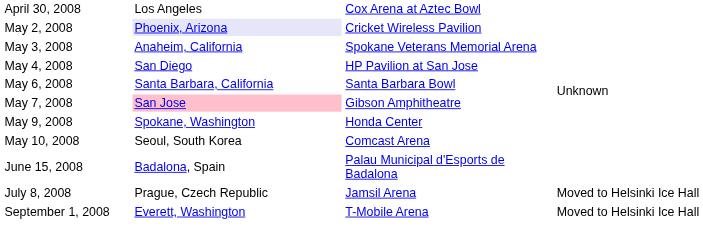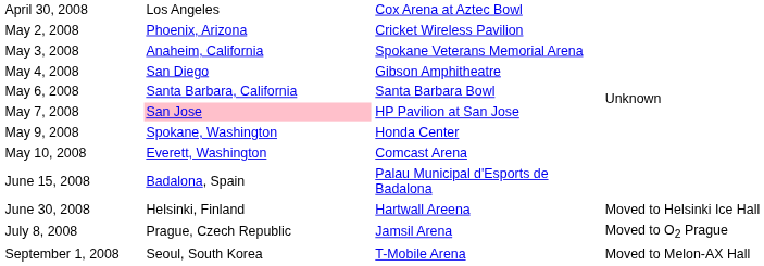 <table cellpadding="2" style="border: 0px solid darkgray; font-size:90%">
 <tr>
 <th width="150"></th>
 <th width="250"></th>
 <th width="250"></th>
 <th width="650"></th>
 </tr>
 <tr border="0">
 <td>April 30, 2008</td>
 <td>Los Angeles</td>
 <td><a href='#'>Cox Arena at Aztec Bowl</a></td>
 <td rowspan="9">Unknown</td>
 </tr>
 <tr>
 <td>May 2, 2008</td>
-<td style="background: lavender;"><a href='#'>Phoenix, Arizona</a></td>
+<td><a href='#'>Phoenix, Arizona</a></td>
 <td><a href='#'>Cricket Wireless Pavilion</a></td>
 </tr>
 <tr>
 <td>May 3, 2008</td>
 <td><a href='#'>Anaheim, California</a></td>
 <td><a href='#'>Spokane Veterans Memorial Arena</a></td>
 </tr>
 <tr>
 <td>May 4, 2008</td>
 <td><a href='#'>San Diego</a></td>
-<td><a href='#'>HP Pavilion at San Jose</a></td>
+<td><a href='#'>Gibson Amphitheatre</a></td>
 </tr>
 <tr>
 <td>May 6, 2008</td>
 <td><a href='#'>Santa Barbara, California</a></td>
 <td><a href='#'>Santa Barbara Bowl</a></td>
 </tr>
 <tr>
 <td>May 7, 2008</td>
 <td style="background: pink;"><a href='#'>San Jose</a></td>
-<td><a href='#'>Gibson Amphitheatre</a></td>
+<td><a href='#'>HP Pavilion at San Jose</a></td>
 </tr>
 <tr>
 <td>May 9, 2008</td>
 <td><a href='#'>Spokane, Washington</a></td>
 <td><a href='#'>Honda Center</a></td>
 </tr>
 <tr>
 <td>May 10, 2008</td>
-<td>Seoul, South Korea</td>
+<td><a href='#'>Everett, Washington</a></td>
 <td><a href='#'>Comcast Arena</a></td>
 </tr>
 <tr>
 <td>June 15, 2008</td>
 <td><a href='#'>Badalona</a>, Spain</td>
 <td><a href='#'>Palau Municipal d'Esports de Badalona</a></td>
 </tr>
 <tr>
+<td>June 30, 2008</td>
+<td>Helsinki, Finland</td>
+<td><a href='#'>Hartwall Areena</a></td>
+<td>Moved to Helsinki Ice Hall</td>
+</tr>
+<tr>
 <td>July 8, 2008</td>
 <td>Prague, Czech Republic</td>
 <td><a href='#'>Jamsil Arena</a></td>
-<td>Moved to Helsinki Ice Hall</td>
+<td>Moved to O<sub>2</sub> Prague</td>
 </tr>
 <tr>
 <td>September 1, 2008</td>
-<td><a href='#'>Everett, Washington</a></td>
+<td>Seoul, South Korea</td>
 <td><a href='#'>T-Mobile Arena</a></td>
-<td>Moved to Helsinki Ice Hall</td>
+<td>Moved to Melon-AX Hall</td>
 </tr>
 <tr>
 </tr>
 </table>
